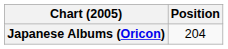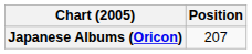 <table class="wikitable plainrowheaders" style="text-align:center">
 <tr>
 <th scope="col">Chart (2005)</th>
 <th scope="col">Position</th>
 </tr>
 <tr>
 <th scope="row">Japanese Albums (<a href='#'>Oricon</a>)</th>
-<td>204</td>
+<td>207</td>
 </tr>
 </table>
